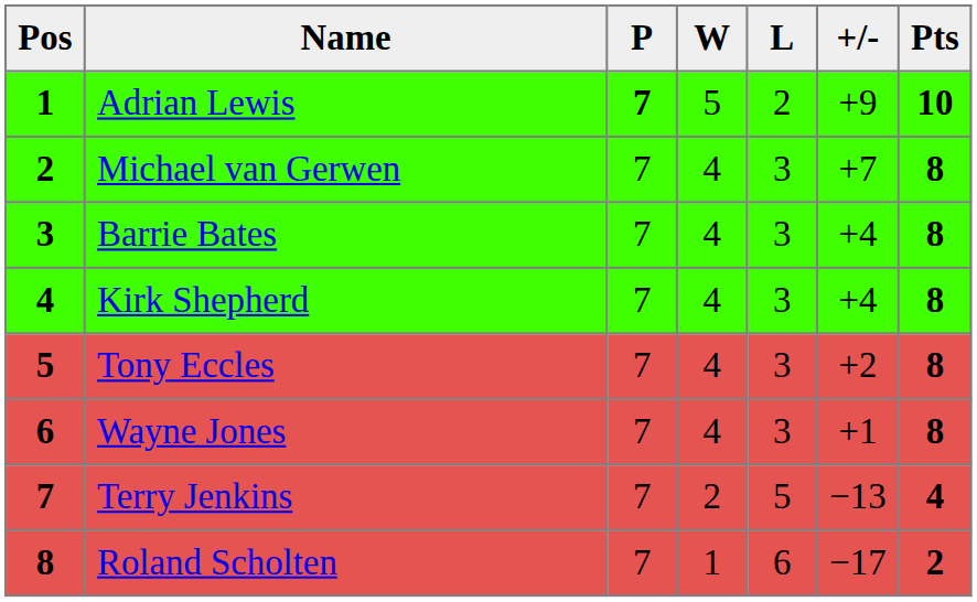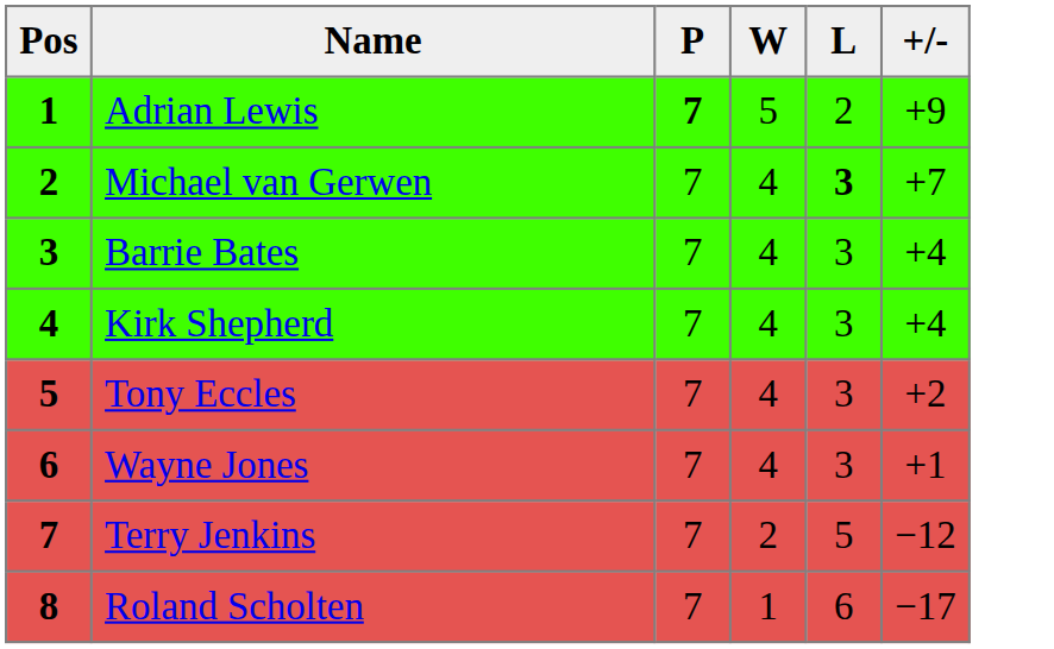 <table style=border-collapse:collapse border=1 cellspacing=0 cellpadding=5>
 <tr align=center bgcolor=#efefef>
 <th width=20>Pos</th>
 <th width=220>Name</th>
 <th width=20>P</th>
 <th width=20>W</th>
 <th width=20>L</th>
 <th width=20>+/-</th>
-<th width=20>Pts</th>
 </tr>
 <tr align=center bgcolor="#3FFF00">
 <td><strong>1</strong></td>
 <td align="left"> <a href='#'>Adrian Lewis</a></td>
 <td><strong>7</strong></td>
 <td>5</td>
 <td>2</td>
 <td>+9</td>
-<td><strong>10</strong></td>
 </tr>
 <tr align=center bgcolor="#3FFF00">
 <td><strong>2</strong></td>
 <td align="left"> <a href='#'>Michael van Gerwen</a></td>
 <td>7</td>
 <td>4</td>
-<td>3</td>
+<td><strong>3</strong></td>
 <td>+7</td>
-<td><strong>8</strong></td>
 </tr>
 <tr align=center bgcolor="#3FFF00">
 <td><strong>3</strong></td>
 <td align="left"> <a href='#'>Barrie Bates</a></td>
 <td>7</td>
 <td>4</td>
 <td>3</td>
 <td>+4</td>
-<td><strong>8</strong></td>
 </tr>
 <tr align=center bgcolor="#3FFF00">
 <td><strong>4</strong></td>
 <td align="left"> <a href='#'>Kirk Shepherd</a></td>
 <td>7</td>
 <td>4</td>
 <td>3</td>
 <td>+4</td>
-<td><strong>8</strong></td>
 </tr>
 <tr align=center bgcolor="#E55451">
 <td><strong>5</strong></td>
 <td align="left"> <a href='#'>Tony Eccles</a></td>
 <td>7</td>
 <td>4</td>
 <td>3</td>
 <td>+2</td>
-<td><strong>8</strong></td>
 </tr>
 <tr align=center bgcolor="#E55451">
 <td><strong>6</strong></td>
 <td align="left"> <a href='#'>Wayne Jones</a></td>
 <td>7</td>
 <td>4</td>
 <td>3</td>
 <td>+1</td>
-<td><strong>8</strong></td>
 </tr>
 <tr align=center bgcolor="#E55451">
 <td><strong>7</strong></td>
 <td align="left"> <a href='#'>Terry Jenkins</a></td>
 <td>7</td>
 <td>2</td>
 <td>5</td>
-<td>−13</td>
-<td><strong>4</strong></td>
+<td>−12</td>
 </tr>
 <tr align=center bgcolor="#E55451">
 <td><strong>8</strong></td>
 <td align="left"> <a href='#'>Roland Scholten</a></td>
 <td>7</td>
 <td>1</td>
 <td>6</td>
 <td>−17</td>
-<td><strong>2</strong></td>
 </tr>
 </table>
